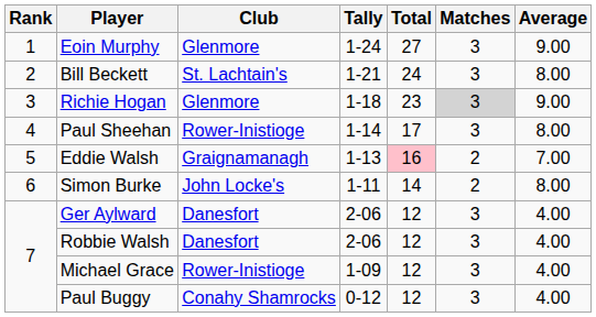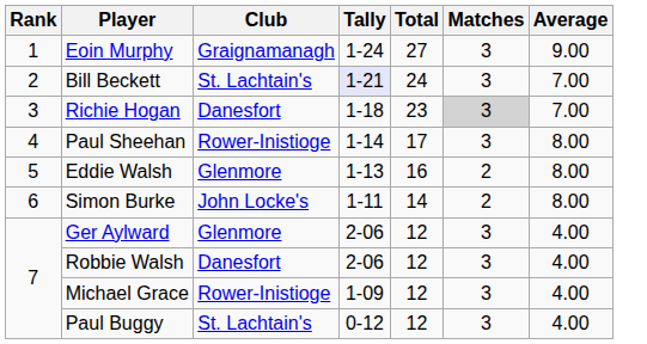 <table class="wikitable">
 <tr>
 <th>Rank</th>
 <th>Player</th>
 <th>Club</th>
 <th>Tally</th>
 <th>Total</th>
 <th>Matches</th>
 <th>Average</th>
 </tr>
 <tr>
 <td rowspan=1 align=center>1</td>
 <td><a href='#'>Eoin Murphy</a></td>
-<td><a href='#'>Glenmore</a></td>
+<td><a href='#'>Graignamanagh</a></td>
 <td align=center>1-24</td>
 <td align=center>27</td>
 <td align=center>3</td>
 <td align=center>9.00</td>
 </tr>
 <tr>
 <td rowspan=1 align=center>2</td>
 <td>Bill Beckett</td>
 <td><a href='#'>St. Lachtain's</a></td>
-<td align=center>1-21</td>
+<td align=center style="background: lavender;">1-21</td>
 <td align=center>24</td>
 <td align=center>3</td>
-<td align=center>8.00</td>
+<td align=center>7.00</td>
 </tr>
 <tr>
 <td rowspan=1 align=center>3</td>
 <td><a href='#'>Richie Hogan</a></td>
-<td><a href='#'>Glenmore</a></td>
+<td><a href='#'>Danesfort</a></td>
 <td align=center>1-18</td>
 <td align=center>23</td>
 <td align=center style="background: lightgrey;">3</td>
-<td align=center>9.00</td>
+<td align=center>7.00</td>
 </tr>
 <tr>
 <td rowspan=1 align=center>4</td>
 <td>Paul Sheehan</td>
 <td><a href='#'>Rower-Inistioge</a></td>
 <td align=center>1-14</td>
 <td align=center>17</td>
 <td align=center>3</td>
 <td align=center>8.00</td>
 </tr>
 <tr>
 <td rowspan=1 align=center>5</td>
 <td>Eddie Walsh</td>
-<td><a href='#'>Graignamanagh</a></td>
+<td><a href='#'>Glenmore</a></td>
 <td align=center>1-13</td>
-<td align=center style="background: pink;">16</td>
+<td align=center>16</td>
 <td align=center>2</td>
-<td align=center>7.00</td>
+<td align=center>8.00</td>
 </tr>
 <tr>
 <td rowspan=1 align=center>6</td>
 <td>Simon Burke</td>
 <td><a href='#'>John Locke's</a></td>
 <td align=center>1-11</td>
 <td align=center>14</td>
 <td align=center>2</td>
 <td align=center>8.00</td>
 </tr>
 <tr>
 <td rowspan=4 align=center>7</td>
 <td><a href='#'>Ger Aylward</a></td>
-<td><a href='#'>Danesfort</a></td>
+<td><a href='#'>Glenmore</a></td>
 <td align=center>2-06</td>
 <td align=center>12</td>
 <td align=center>3</td>
 <td align=center>4.00</td>
 </tr>
 <tr>
 <td>Robbie Walsh</td>
 <td><a href='#'>Danesfort</a></td>
 <td align=center>2-06</td>
 <td align=center>12</td>
 <td align=center>3</td>
 <td align=center>4.00</td>
 </tr>
 <tr>
 <td>Michael Grace</td>
 <td><a href='#'>Rower-Inistioge</a></td>
 <td align=center>1-09</td>
 <td align=center>12</td>
 <td align=center>3</td>
 <td align=center>4.00</td>
 </tr>
 <tr>
 <td>Paul Buggy</td>
-<td><a href='#'>Conahy Shamrocks</a></td>
+<td><a href='#'>St. Lachtain's</a></td>
 <td align=center>0-12</td>
 <td align=center>12</td>
 <td align=center>3</td>
 <td align=center>4.00</td>
 </tr>
 </table>
